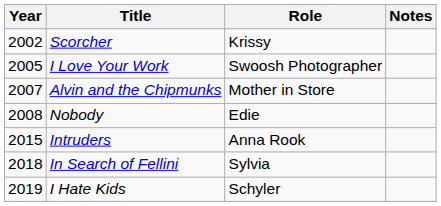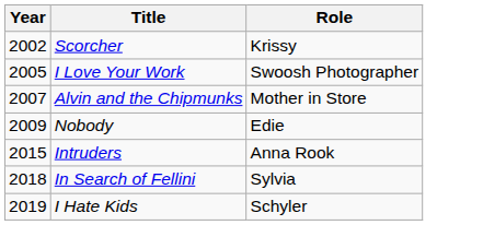 <table class="wikitable sortable">
 <tr>
 <th>Year</th>
 <th>Title</th>
 <th>Role</th>
-<th class="unsortable">Notes</th>
 </tr>
 <tr>
 <td>2002</td>
 <td><em><a href='#'>Scorcher</a></em></td>
 <td>Krissy</td>
-<td></td>
 </tr>
 <tr>
 <td>2005</td>
 <td><em><a href='#'>I Love Your Work</a></em></td>
 <td>Swoosh Photographer</td>
-<td></td>
 </tr>
 <tr>
 <td>2007</td>
 <td><em><a href='#'>Alvin and the Chipmunks</a></em></td>
 <td>Mother in Store</td>
-<td></td>
 </tr>
 <tr>
-<td>2008</td>
+<td>2009</td>
 <td><em>Nobody</em></td>
 <td>Edie</td>
-<td></td>
 </tr>
 <tr>
 <td>2015</td>
 <td><em><a href='#'>Intruders</a></em></td>
 <td>Anna Rook</td>
-<td></td>
 </tr>
 <tr>
 <td>2018</td>
 <td><em><a href='#'>In Search of Fellini</a></em></td>
 <td>Sylvia</td>
-<td></td>
 </tr>
 <tr>
 <td>2019</td>
 <td><em>I Hate Kids</em></td>
 <td>Schyler</td>
-<td></td>
 </tr>
 </table>
